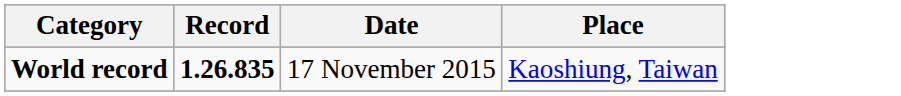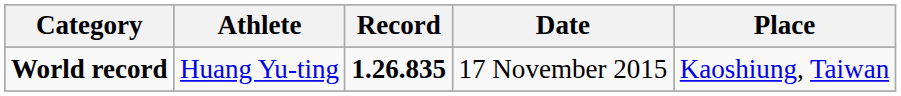 <table class="wikitable" style="text-align:center">
 <tr>
 <th>Category</th>
+<th>Athlete</th>
 <th>Record</th>
 <th>Date</th>
 <th>Place</th>
 </tr>
 <tr>
 <td><strong>World record </strong></td>
+<td align="left"> <a href='#'>Huang Yu-ting</a></td>
 <td><strong>1.26.835</strong></td>
 <td>17 November 2015</td>
 <td><a href='#'>Kaoshiung</a>, <a href='#'>Taiwan</a></td>
 </tr>
 </table>
